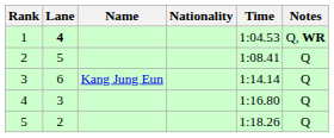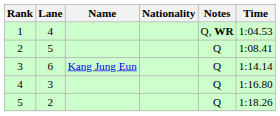 <table class="wikitable sortable" style="text-align:center">
 <tr>
 <th>Rank</th>
 <th>Lane</th>
 <th>Name</th>
 <th>Nationality</th>
+<th>Notes</th>
 <th>Time</th>
-<th>Notes</th>
 </tr>
 <tr bgcolor=ccffcc>
 <td>1</td>
-<td><strong>4</strong></td>
+<td>4</td>
 <td align=left></td>
 <td align=left></td>
+<td>Q, <strong>WR</strong></td>
 <td>1:04.53</td>
-<td>Q, <strong>WR</strong></td>
 </tr>
 <tr bgcolor=ccffcc>
 <td>2</td>
 <td>5</td>
 <td align=left></td>
 <td align=left></td>
+<td>Q</td>
 <td>1:08.41</td>
-<td>Q</td>
 </tr>
 <tr bgcolor=ccffcc>
 <td>3</td>
 <td>6</td>
 <td align=left><a href='#'>Kang Jung Eun</a></td>
 <td align=left></td>
+<td>Q</td>
 <td>1:14.14</td>
-<td>Q</td>
 </tr>
 <tr bgcolor=ccffcc>
 <td>4</td>
 <td>3</td>
 <td align=left></td>
 <td align=left></td>
+<td>Q</td>
 <td>1:16.80</td>
-<td>Q</td>
 </tr>
 <tr bgcolor=ccffcc>
 <td>5</td>
 <td>2</td>
 <td align=left></td>
 <td align=left></td>
+<td>Q</td>
 <td>1:18.26</td>
-<td>Q</td>
 </tr>
 </table>
